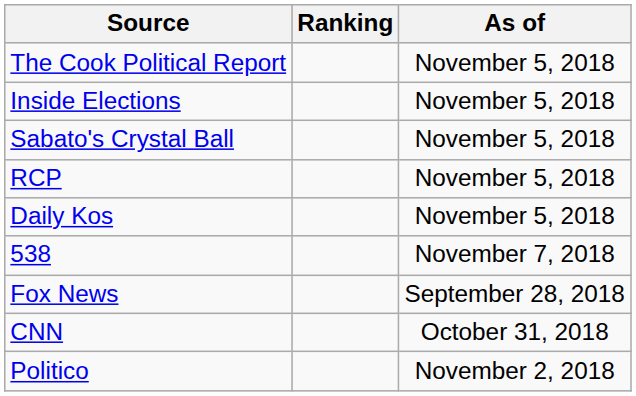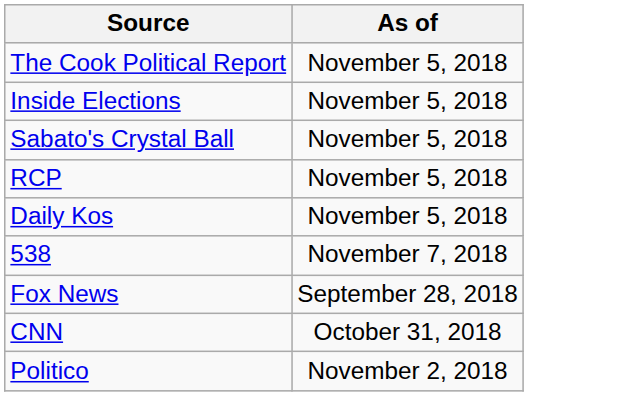 <table class="wikitable" style="text-align:center">
 <tr>
 <th>Source</th>
-<th>Ranking</th>
 <th>As of</th>
 </tr>
 <tr>
 <td align=left><a href='#'>The Cook Political Report</a></td>
-<td></td>
 <td>November 5, 2018</td>
 </tr>
 <tr>
 <td align=left><a href='#'>Inside Elections</a></td>
-<td></td>
 <td>November 5, 2018</td>
 </tr>
 <tr>
 <td align=left><a href='#'>Sabato's Crystal Ball</a></td>
-<td></td>
 <td>November 5, 2018</td>
 </tr>
 <tr>
 <td align="left"><a href='#'>RCP</a></td>
-<td></td>
 <td>November 5, 2018</td>
 </tr>
 <tr>
 <td align="left"><a href='#'>Daily Kos</a></td>
-<td></td>
 <td>November 5, 2018</td>
 </tr>
 <tr>
 <td align="left"><a href='#'>538</a></td>
-<td></td>
 <td>November 7, 2018</td>
 </tr>
 <tr>
 <td align="left"><a href='#'>Fox News</a></td>
-<td></td>
 <td>September 28, 2018</td>
 </tr>
 <tr>
 <td align="left"><a href='#'>CNN</a></td>
-<td></td>
 <td>October 31, 2018</td>
 </tr>
 <tr>
 <td align="left"><a href='#'>Politico</a></td>
-<td></td>
 <td>November 2, 2018</td>
 </tr>
 </table>
